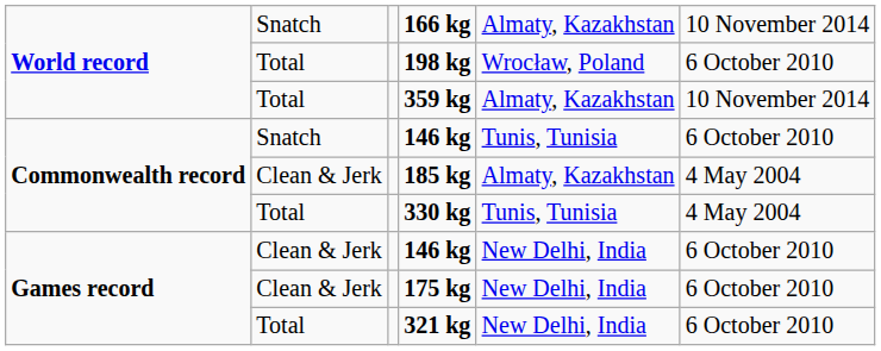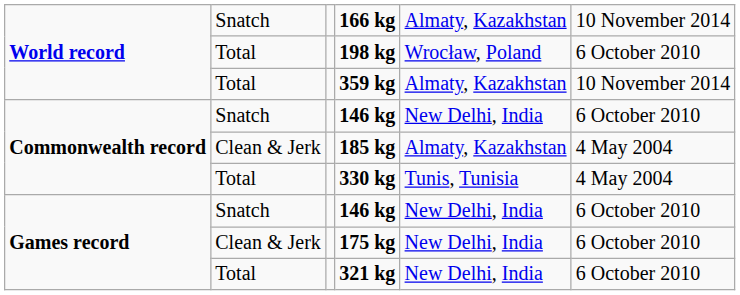 <table class="wikitable">
 <tr>
 <td rowspan=3><strong><a href='#'>World record</a></strong></td>
 <td>Snatch</td>
 <td></td>
 <td><strong>166 kg</strong></td>
 <td><a href='#'>Almaty</a>, <a href='#'>Kazakhstan</a></td>
 <td>10 November 2014</td>
 </tr>
 <tr>
 <td>Total</td>
 <td></td>
 <td><strong>198 kg</strong></td>
 <td><a href='#'>Wrocław</a>, <a href='#'>Poland</a></td>
 <td>6 October 2010</td>
 </tr>
 <tr>
 <td>Total</td>
 <td></td>
 <td><strong>359 kg</strong></td>
 <td><a href='#'>Almaty</a>, <a href='#'>Kazakhstan</a></td>
 <td>10 November 2014</td>
 </tr>
 <tr>
 <td rowspan=3><strong>Commonwealth record</strong></td>
 <td>Snatch</td>
 <td></td>
 <td><strong>146 kg</strong></td>
-<td><a href='#'>Tunis</a>, <a href='#'>Tunisia</a></td>
+<td><a href='#'>New Delhi</a>, <a href='#'>India</a></td>
 <td>6 October 2010</td>
 </tr>
 <tr>
 <td>Clean & Jerk</td>
 <td></td>
 <td><strong>185 kg</strong></td>
 <td><a href='#'>Almaty</a>, <a href='#'>Kazakhstan</a></td>
 <td>4 May 2004</td>
 </tr>
 <tr>
 <td>Total</td>
 <td></td>
 <td><strong>330 kg</strong></td>
 <td><a href='#'>Tunis</a>, <a href='#'>Tunisia</a></td>
 <td>4 May 2004</td>
 </tr>
 <tr>
 <td rowspan=3><strong>Games record</strong></td>
-<td>Clean & Jerk</td>
+<td>Snatch</td>
 <td></td>
 <td><strong>146 kg</strong></td>
 <td><a href='#'>New Delhi</a>, <a href='#'>India</a></td>
 <td>6 October 2010</td>
 </tr>
 <tr>
 <td>Clean & Jerk</td>
 <td></td>
 <td><strong>175 kg</strong></td>
 <td><a href='#'>New Delhi</a>, <a href='#'>India</a></td>
 <td>6 October 2010</td>
 </tr>
 <tr>
 <td>Total</td>
 <td></td>
 <td><strong>321 kg</strong></td>
 <td><a href='#'>New Delhi</a>, <a href='#'>India</a></td>
 <td>6 October 2010</td>
 </tr>
 </table>
